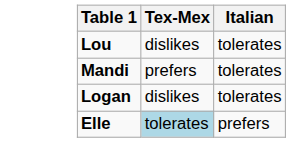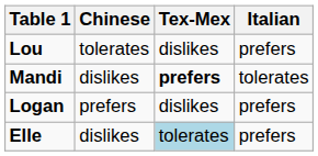 <table align="right" class="wikitable">
 <tr>
 <th>Table 1</th>
+<th>Chinese</th>
 <th>Tex-Mex</th>
 <th>Italian</th>
 </tr>
 <tr>
 <td><strong>Lou</strong></td>
+<td>tolerates</td>
 <td>dislikes</td>
-<td>tolerates</td>
+<td>prefers</td>
 </tr>
 <tr>
 <td><strong>Mandi</strong></td>
-<td>prefers</td>
+<td>dislikes</td>
+<td><strong>prefers</strong></td>
 <td>tolerates</td>
 </tr>
 <tr>
 <td><strong>Logan</strong></td>
+<td>prefers</td>
 <td>dislikes</td>
-<td>tolerates</td>
+<td>prefers</td>
 </tr>
 <tr>
 <td><strong>Elle</strong></td>
+<td>dislikes</td>
 <td style="background: lightblue;">tolerates</td>
 <td>prefers</td>
 </tr>
 </table>
